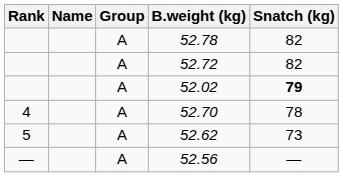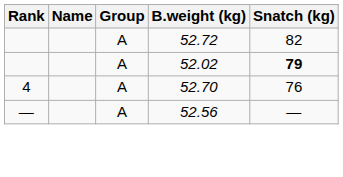 <table class="wikitable sortable" style="text-align:center;">
 <tr>
 <th>Rank</th>
 <th>Name</th>
 <th>Group</th>
 <th>B.weight (kg)</th>
 <th>Snatch (kg)</th>
-</tr>
-<tr>
-<td></td>
-<td align=left></td>
-<td>A</td>
-<td><em>52.78</em></td>
-<td>82</td>
 </tr>
 <tr>
 <td></td>
 <td align=left></td>
 <td>A</td>
 <td><em>52.72</em></td>
 <td>82</td>
 </tr>
 <tr>
 <td></td>
 <td align=left></td>
 <td>A</td>
 <td><em>52.02</em></td>
 <td><strong>79</strong></td>
 </tr>
 <tr>
 <td>4</td>
 <td align=left></td>
 <td>A</td>
 <td><em>52.70</em></td>
-<td>78</td>
-</tr>
-<tr>
-<td>5</td>
-<td align=left></td>
-<td>A</td>
-<td><em>52.62</em></td>
-<td>73</td>
+<td>76</td>
 </tr>
 <tr>
 <td>—</td>
 <td align=left></td>
 <td>A</td>
 <td><em>52.56</em></td>
 <td>—</td>
 </tr>
 </table>
